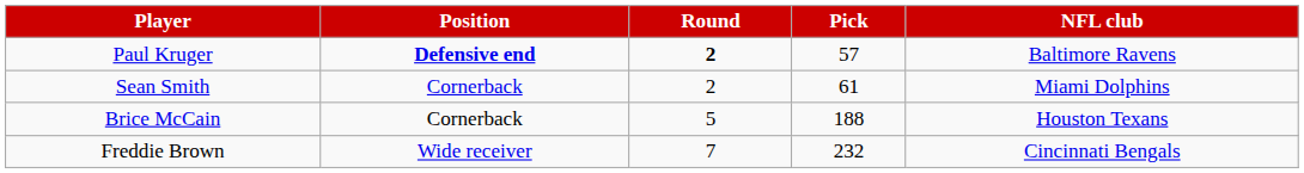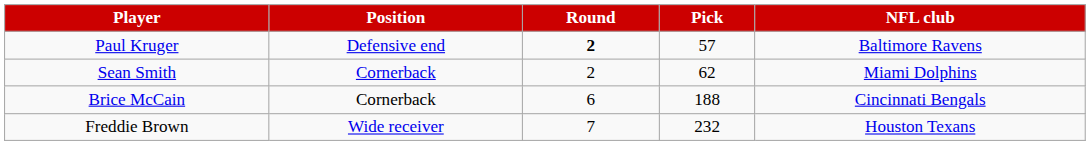 <table class="wikitable" width="80%">
 <tr align="center" style="background:#CC0000; color:white">
 <td><strong>Player</strong></td>
 <td><strong>Position</strong></td>
 <td><strong>Round</strong></td>
 <td><strong>Pick</strong></td>
 <td><strong>NFL club</strong></td>
 </tr>
 <tr align="center">
 <td><a href='#'>Paul Kruger</a></td>
-<td><strong><a href='#'>Defensive end</a></strong></td>
+<td><a href='#'>Defensive end</a></td>
 <td><strong>2</strong></td>
 <td>57</td>
 <td><a href='#'>Baltimore Ravens</a></td>
 </tr>
 <tr align="center">
 <td><a href='#'>Sean Smith</a></td>
 <td><a href='#'>Cornerback</a></td>
 <td>2</td>
-<td>61</td>
+<td>62</td>
 <td><a href='#'>Miami Dolphins</a></td>
 </tr>
 <tr align="center">
 <td><a href='#'>Brice McCain</a></td>
 <td>Cornerback</td>
-<td>5</td>
+<td>6</td>
 <td>188</td>
-<td><a href='#'>Houston Texans</a></td>
+<td><a href='#'>Cincinnati Bengals</a></td>
 </tr>
 <tr align="center">
 <td>Freddie Brown</td>
 <td><a href='#'>Wide receiver</a></td>
 <td>7</td>
 <td>232</td>
-<td><a href='#'>Cincinnati Bengals</a></td>
+<td><a href='#'>Houston Texans</a></td>
 </tr>
 </table>
